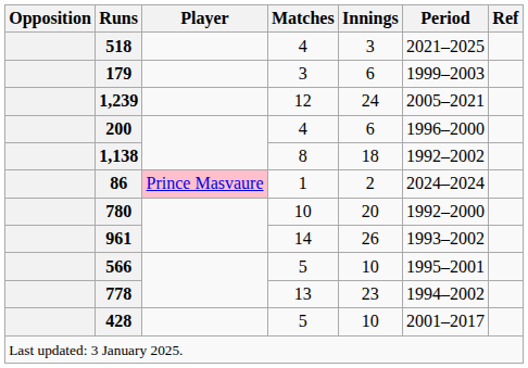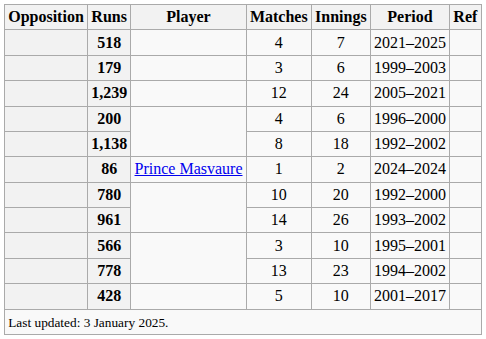 <table class="wikitable plainrowheaders sortable">
 <tr>
 <th scope=col>Opposition</th>
 <th scope=col>Runs</th>
 <th scope=col>Player</th>
 <th scope=col>Matches</th>
 <th scope=col>Innings</th>
 <th scope=col>Period</th>
 <th scope=col>Ref</th>
 </tr>
 <tr>
 <th style=text-align:left;></th>
 <th scope=row style="text-align:center;">518</th>
 <td></td>
 <td align=center>4</td>
-<td align=center>3</td>
+<td align=center>7</td>
 <td>2021–2025</td>
 <td></td>
 </tr>
 <tr>
 <th style=text-align:left;></th>
 <th scope=row style="text-align:center;">179</th>
 <td></td>
 <td align=center>3</td>
 <td align=center>6</td>
 <td>1999–2003</td>
 <td></td>
 </tr>
 <tr>
 <th style=text-align:left;></th>
 <th scope=row style="text-align:center;">1,239</th>
 <td></td>
 <td align=center>12</td>
 <td align=center>24</td>
 <td>2005–2021</td>
 <td></td>
 </tr>
 <tr>
 <th style=text-align:left;></th>
 <th scope=row style="text-align:center;">200</th>
 <td rowspan=2></td>
 <td align=center>4</td>
 <td align=center>6</td>
 <td>1996–2000</td>
 <td></td>
 </tr>
 <tr>
 <th style=text-align:left;></th>
 <th scope=row style="text-align:center;">1,138</th>
 <td align=center>8</td>
 <td align=center>18</td>
 <td>1992–2002</td>
 <td></td>
 </tr>
 <tr>
 <th style=text-align:left;></th>
 <th scope=row style="text-align:center;">86</th>
-<td style="background: pink;"><a href='#'>Prince Masvaure</a></td>
+<td><a href='#'>Prince Masvaure</a></td>
 <td align=center>1</td>
 <td align=center>2</td>
 <td>2024–2024</td>
 <td></td>
 </tr>
 <tr>
 <th style=text-align:left;></th>
 <th scope=row style="text-align:center;">780</th>
 <td rowspan=2></td>
 <td align=center>10</td>
 <td align=center>20</td>
 <td>1992–2000</td>
 <td></td>
 </tr>
 <tr>
 <th style=text-align:left;></th>
 <th scope=row style="text-align:center;">961</th>
 <td align=center>14</td>
 <td align=center>26</td>
 <td>1993–2002</td>
 <td></td>
 </tr>
 <tr>
 <th style=text-align:left;></th>
 <th scope=row style="text-align:center;">566</th>
 <td rowspan=2></td>
-<td align=center>5</td>
+<td align=center>3</td>
 <td align=center>10</td>
 <td>1995–2001</td>
 <td></td>
 </tr>
 <tr>
 <th style=text-align:left;></th>
 <th scope=row style="text-align:center;">778</th>
 <td align=center>13</td>
 <td align=center>23</td>
 <td>1994–2002</td>
 <td></td>
 </tr>
 <tr>
 <th style=text-align:left;></th>
 <th scope=row style="text-align:center;">428</th>
 <td></td>
 <td align=center>5</td>
 <td align=center>10</td>
 <td>2001–2017</td>
 <td></td>
 </tr>
 <tr>
 <td colspan=7><small>Last updated: 3 January 2025.</small></td>
 </tr>
 </table>
